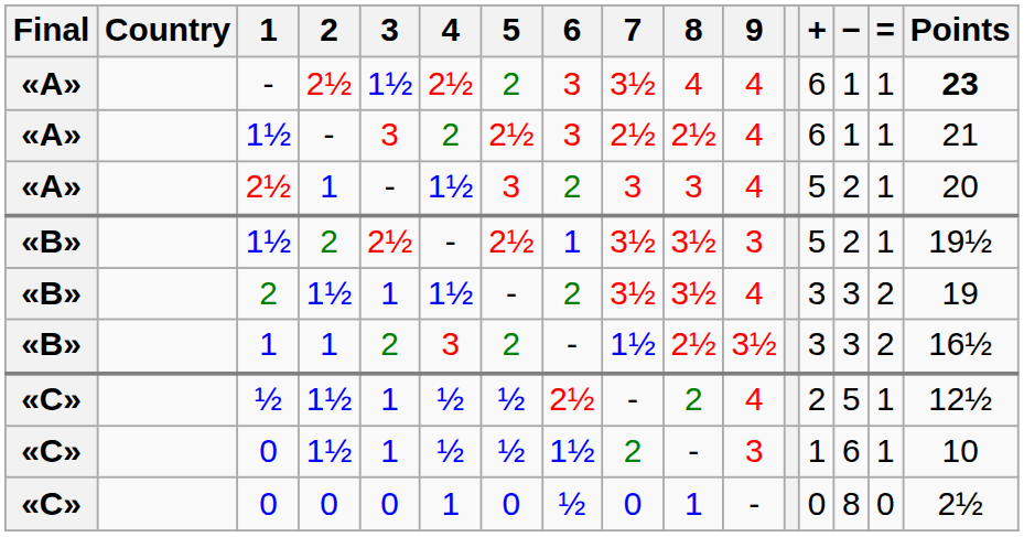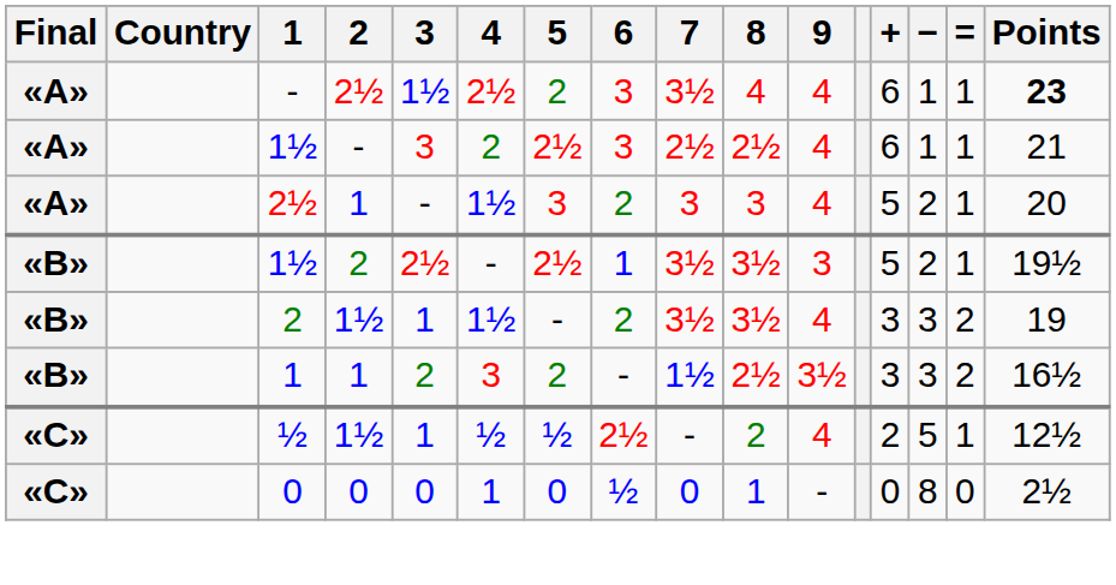 <table class="wikitable" style="text-align:center">
 <tr>
 <th>Final</th>
 <th>Country</th>
 <th>1</th>
 <th>2</th>
 <th>3</th>
 <th>4</th>
 <th>5</th>
 <th>6</th>
 <th>7</th>
 <th>8</th>
 <th>9</th>
 <th></th>
 <th>+</th>
 <th>−</th>
 <th>=</th>
 <th>Points</th>
 </tr>
 <tr>
 <th>«A»</th>
 <td style="text-align: left"></td>
 <td>-</td>
 <td style="color: red;">2½</td>
 <td style="color: blue;">1½</td>
 <td style="color: red;">2½</td>
 <td style="color: green">2</td>
 <td style="color: red;">3</td>
 <td style="color: red;">3½</td>
 <td style="color: red;">4</td>
 <td style="color: red;">4</td>
 <th></th>
 <td>6</td>
 <td>1</td>
 <td>1</td>
 <td><strong>23</strong></td>
 </tr>
 <tr>
 <th>«A»</th>
 <td style="text-align: left"></td>
 <td style="color: blue;">1½</td>
 <td>-</td>
 <td style="color: red;">3</td>
 <td style="color: green">2</td>
 <td style="color: red;">2½</td>
 <td style="color: red;">3</td>
 <td style="color: red;">2½</td>
 <td style="color: red;">2½</td>
 <td style="color: red;">4</td>
 <th></th>
 <td>6</td>
 <td>1</td>
 <td>1</td>
 <td>21</td>
 </tr>
 <tr>
 <th>«A»</th>
 <td style="text-align: left"></td>
 <td style="color: red;">2½</td>
 <td style="color: blue;">1</td>
 <td>-</td>
 <td style="color: blue;">1½</td>
 <td style="color: red;">3</td>
 <td style="color: green">2</td>
 <td style="color: red;">3</td>
 <td style="color: red;">3</td>
 <td style="color: red;">4</td>
 <th></th>
 <td>5</td>
 <td>2</td>
 <td>1</td>
 <td>20</td>
 </tr>
 <tr style="border-top:2px solid grey;">
 <th>«B»</th>
 <td style="text-align: left"></td>
 <td style="color: blue;">1½</td>
 <td style="color: green">2</td>
 <td style="color: red;">2½</td>
 <td>-</td>
 <td style="color: red;">2½</td>
 <td style="color: blue;">1</td>
 <td style="color: red;">3½</td>
 <td style="color: red;">3½</td>
 <td style="color: red;">3</td>
 <th></th>
 <td>5</td>
 <td>2</td>
 <td>1</td>
 <td>19½</td>
 </tr>
 <tr>
 <th>«B»</th>
 <td style="text-align: left"></td>
 <td style="color: green">2</td>
 <td style="color: blue;">1½</td>
 <td style="color: blue;">1</td>
 <td style="color: blue;">1½</td>
 <td>-</td>
 <td style="color: green">2</td>
 <td style="color: red;">3½</td>
 <td style="color: red;">3½</td>
 <td style="color: red;">4</td>
 <th></th>
 <td>3</td>
 <td>3</td>
 <td>2</td>
 <td>19</td>
 </tr>
 <tr>
 <th>«B»</th>
 <td style="text-align: left"></td>
 <td style="color: blue;">1</td>
 <td style="color: blue;">1</td>
 <td style="color: green">2</td>
 <td style="color: red;">3</td>
 <td style="color: green">2</td>
 <td>-</td>
 <td style="color: blue;">1½</td>
 <td style="color: red;">2½</td>
 <td style="color: red;">3½</td>
 <th></th>
 <td>3</td>
 <td>3</td>
 <td>2</td>
 <td>16½</td>
 </tr>
 <tr style="border-top:2px solid grey;">
 <th>«C»</th>
 <td style="text-align: left"></td>
 <td style="color: blue;">½</td>
 <td style="color: blue;">1½</td>
 <td style="color: blue;">1</td>
 <td style="color: blue;">½</td>
 <td style="color: blue;">½</td>
 <td style="color: red;">2½</td>
 <td>-</td>
 <td style="color: green">2</td>
 <td style="color: red;">4</td>
 <th></th>
 <td>2</td>
 <td>5</td>
 <td>1</td>
 <td>12½</td>
 </tr>
 <tr>
 <th>«C»</th>
 <td style="text-align: left"></td>
 <td style="color: blue;">0</td>
-<td style="color: blue;">1½</td>
-<td style="color: blue;">1</td>
-<td style="color: blue;">½</td>
-<td style="color: blue;">½</td>
-<td style="color: blue;">1½</td>
-<td style="color: green">2</td>
-<td>-</td>
-<td style="color: red;">3</td>
-<th></th>
-<td>1</td>
-<td>6</td>
-<td>1</td>
-<td>10</td>
-</tr>
-<tr>
-<th>«C»</th>
-<td style="text-align: left"></td>
-<td style="color: blue;">0</td>
 <td style="color: blue;">0</td>
 <td style="color: blue;">0</td>
 <td style="color: blue;">1</td>
 <td style="color: blue;">0</td>
 <td style="color: blue;">½</td>
 <td style="color: blue;">0</td>
 <td style="color: blue;">1</td>
 <td>-</td>
 <th></th>
 <td>0</td>
 <td>8</td>
 <td>0</td>
 <td>2½</td>
 </tr>
 </table>
